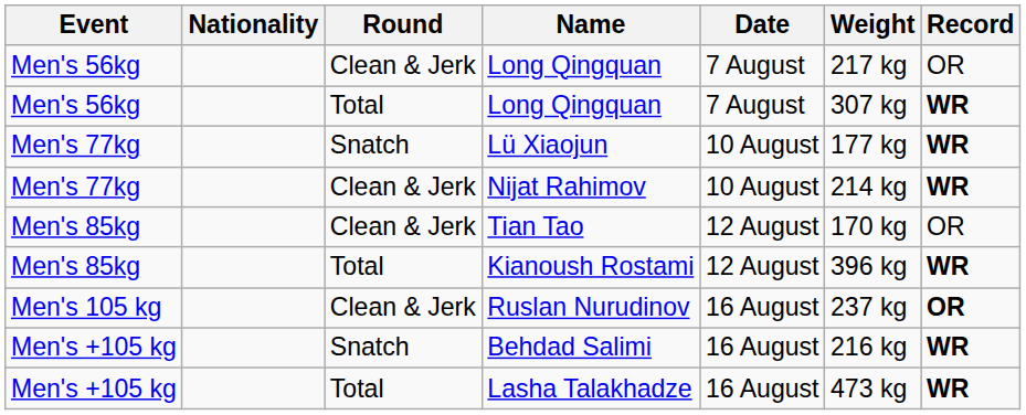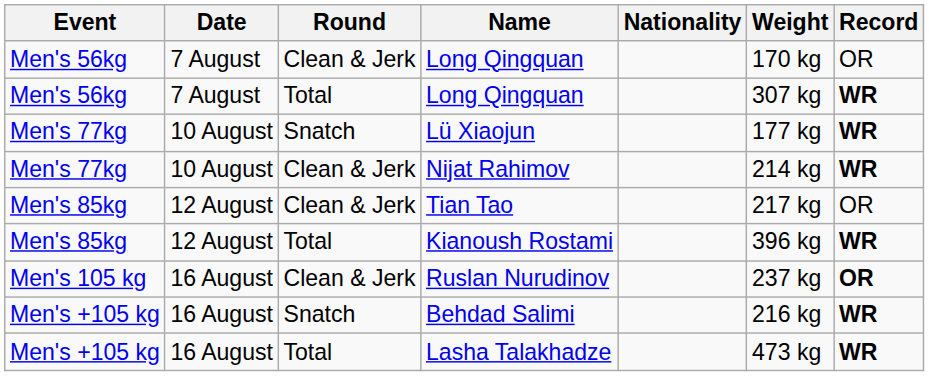 <table class="wikitable">
 <tr>
 <th>Event</th>
-<th>Nationality</th>
+<th>Date</th>
 <th>Round</th>
 <th>Name</th>
-<th>Date</th>
+<th>Nationality</th>
 <th>Weight</th>
 <th>Record</th>
 </tr>
 <tr>
 <td><a href='#'>Men's 56kg</a></td>
-<td></td>
+<td>7 August</td>
 <td>Clean & Jerk</td>
 <td><a href='#'>Long Qingquan</a></td>
-<td>7 August</td>
-<td>217 kg</td>
+<td></td>
+<td>170 kg</td>
 <td>OR</td>
 </tr>
 <tr>
 <td><a href='#'>Men's 56kg</a></td>
-<td></td>
+<td>7 August</td>
 <td>Total</td>
 <td><a href='#'>Long Qingquan</a></td>
-<td>7 August</td>
+<td></td>
 <td>307 kg</td>
 <td><strong>WR</strong></td>
 </tr>
 <tr>
 <td><a href='#'>Men's 77kg</a></td>
-<td></td>
+<td>10 August</td>
 <td>Snatch</td>
 <td><a href='#'>Lü Xiaojun</a></td>
-<td>10 August</td>
+<td></td>
 <td>177 kg</td>
 <td><strong>WR</strong></td>
 </tr>
 <tr>
 <td><a href='#'>Men's 77kg</a></td>
-<td></td>
+<td>10 August</td>
 <td>Clean & Jerk</td>
 <td><a href='#'>Nijat Rahimov</a></td>
-<td>10 August</td>
+<td></td>
 <td>214 kg</td>
 <td><strong>WR</strong></td>
 </tr>
 <tr>
 <td><a href='#'>Men's 85kg</a></td>
-<td></td>
+<td>12 August</td>
 <td>Clean & Jerk</td>
 <td><a href='#'>Tian Tao</a></td>
-<td>12 August</td>
-<td>170 kg</td>
+<td></td>
+<td>217 kg</td>
 <td>OR</td>
 </tr>
 <tr>
 <td><a href='#'>Men's 85kg</a></td>
-<td></td>
+<td>12 August</td>
 <td>Total</td>
 <td><a href='#'>Kianoush Rostami</a></td>
-<td>12 August</td>
+<td></td>
 <td>396 kg</td>
 <td><strong>WR</strong></td>
 </tr>
 <tr>
 <td><a href='#'>Men's 105 kg</a></td>
-<td></td>
+<td>16 August</td>
 <td>Clean & Jerk</td>
 <td><a href='#'>Ruslan Nurudinov</a></td>
-<td>16 August</td>
+<td></td>
 <td>237 kg</td>
 <td><strong>OR</strong></td>
 </tr>
 <tr>
 <td><a href='#'>Men's +105 kg</a></td>
-<td></td>
+<td>16 August</td>
 <td>Snatch</td>
 <td><a href='#'>Behdad Salimi</a></td>
-<td>16 August</td>
+<td></td>
 <td>216 kg</td>
 <td><strong>WR</strong></td>
 </tr>
 <tr>
 <td><a href='#'>Men's +105 kg</a></td>
-<td></td>
+<td>16 August</td>
 <td>Total</td>
 <td><a href='#'>Lasha Talakhadze</a></td>
-<td>16 August</td>
+<td></td>
 <td>473 kg</td>
 <td><strong>WR</strong></td>
 </tr>
 </table>
